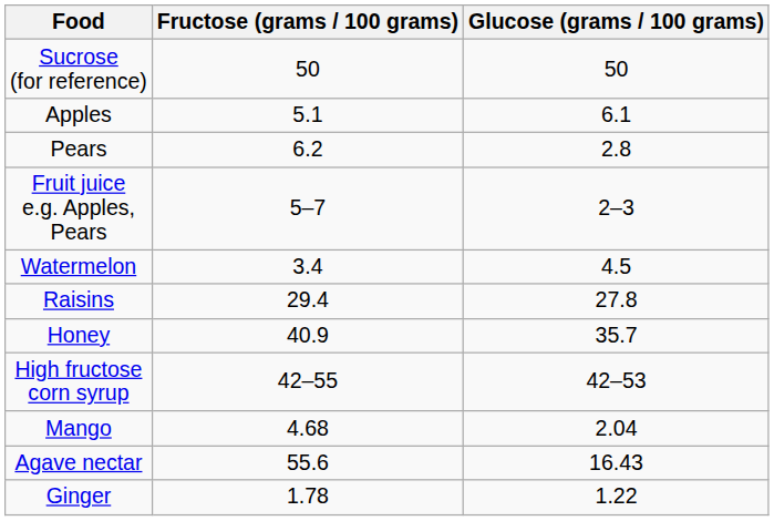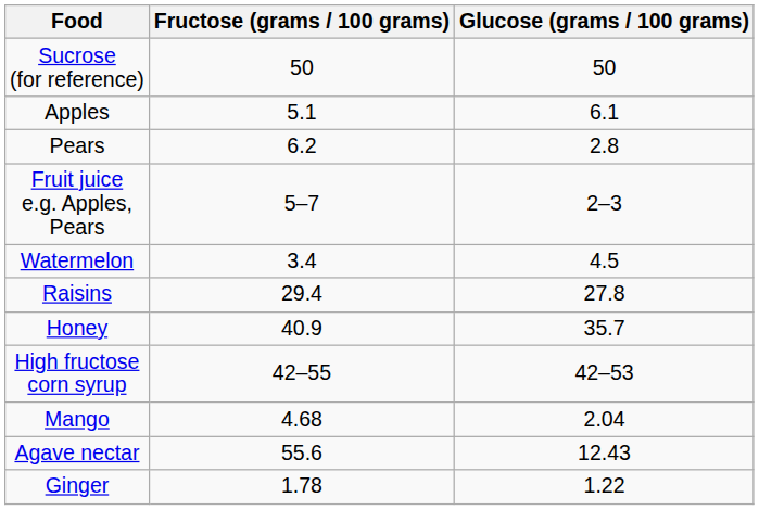 <table class="wikitable sortable">
 <tr>
 <th>Food</th>
 <th data-sort-type="number">Fructose (grams / 100 grams)</th>
 <th data-sort-type="number">Glucose (grams / 100 grams)</th>
 </tr>
 <tr align="center">
 <td><a href='#'>Sucrose</a><br>(for reference)</td>
 <td>50</td>
 <td>50</td>
 </tr>
 <tr align="center">
 <td>Apples</td>
 <td>5.1</td>
 <td>6.1</td>
 </tr>
 <tr align="center">
 <td>Pears</td>
 <td>6.2</td>
 <td>2.8</td>
 </tr>
 <tr align="center">
 <td><a href='#'>Fruit juice</a> <br>e.g. Apples, <br>Pears</td>
 <td>5–7</td>
 <td>2–3</td>
 </tr>
 <tr align="center">
 <td><a href='#'>Watermelon</a></td>
 <td>3.4</td>
 <td>4.5</td>
 </tr>
 <tr align="center">
 <td><a href='#'>Raisins</a></td>
 <td>29.4</td>
 <td>27.8</td>
 </tr>
 <tr align="center">
 <td><a href='#'>Honey</a></td>
 <td>40.9</td>
 <td>35.7</td>
 </tr>
 <tr align="center">
 <td><a href='#'>High fructose <br>corn syrup</a></td>
 <td>42–55</td>
 <td>42–53</td>
 </tr>
 <tr align="center">
 <td><a href='#'>Mango</a></td>
 <td>4.68</td>
 <td>2.04</td>
 </tr>
 <tr align="center">
 <td><a href='#'>Agave nectar</a></td>
 <td>55.6</td>
-<td>16.43</td>
+<td>12.43</td>
 </tr>
 <tr align="center">
 <td><a href='#'>Ginger</a></td>
 <td>1.78</td>
 <td>1.22</td>
 </tr>
 </table>
